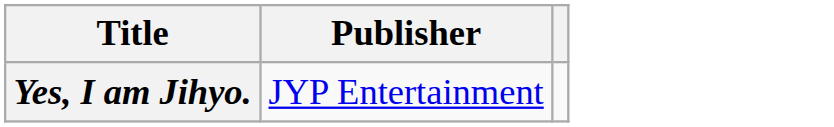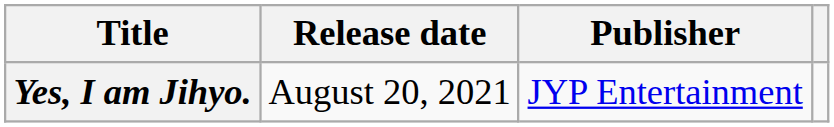 <table class="wikitable plainrowheaders" style="text-align:center">
 <tr>
 <th scope="col">Title</th>
+<th scope="col">Release date</th>
 <th scope="col">Publisher</th>
 <th scope="col"></th>
 </tr>
 <tr>
 <th scope="row"><em>Yes, I am Jihyo.</em></th>
+<td>August 20, 2021</td>
 <td><a href='#'>JYP Entertainment</a></td>
 <td></td>
 </tr>
 </table>
